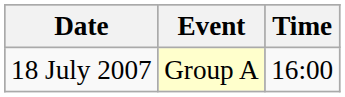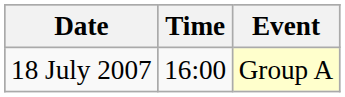 <table class = "wikitable" style="text-align:center;">
 <tr>
 <th>Date</th>
+<th>Time</th>
 <th>Event</th>
-<th>Time</th>
 </tr>
 <tr>
 <td>18 July 2007</td>
+<td>16:00</td>
 <td bgcolor=ffffcc>Group A</td>
-<td>16:00</td>
 </tr>
 </table>
